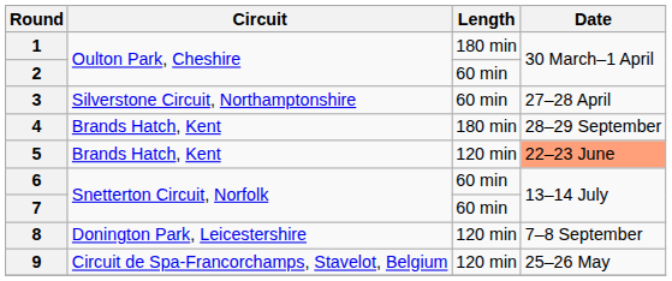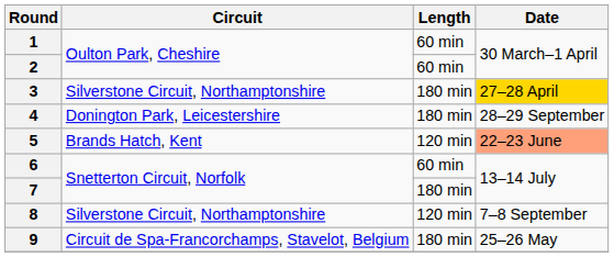 <table class="wikitable" style="font-size:85%">
 <tr>
 <th>Round</th>
 <th>Circuit</th>
 <th>Length</th>
 <th>Date</th>
 </tr>
 <tr>
 <th>1</th>
 <td rowspan="2"> <a href='#'>Oulton Park</a>, <a href='#'>Cheshire</a></td>
-<td>180 min</td>
+<td>60 min</td>
 <td rowspan=2>30  March–1 April</td>
 </tr>
 <tr>
 <th>2</th>
 <td>60 min</td>
 </tr>
 <tr>
 <th>3</th>
 <td> <a href='#'>Silverstone Circuit</a>, <a href='#'>Northamptonshire</a></td>
-<td>60 min</td>
-<td>27–28 April</td>
+<td>180 min</td>
+<td style="background: gold;">27–28 April</td>
 </tr>
 <tr>
 <th>4</th>
-<td> <a href='#'>Brands Hatch</a>, <a href='#'>Kent</a></td>
+<td> <a href='#'>Donington Park</a>, <a href='#'>Leicestershire</a></td>
 <td>180 min</td>
 <td>28–29 September</td>
 </tr>
 <tr>
 <th>5</th>
 <td> <a href='#'>Brands Hatch</a>, <a href='#'>Kent</a></td>
 <td>120 min</td>
 <td style="background: lightsalmon;">22–23 June</td>
 </tr>
 <tr>
 <th>6</th>
 <td rowspan=2> <a href='#'>Snetterton Circuit</a>, <a href='#'>Norfolk</a></td>
 <td>60 min</td>
 <td rowspan=2>13–14 July</td>
 </tr>
 <tr>
 <th>7</th>
-<td>60 min</td>
+<td>180 min</td>
 </tr>
 <tr>
 <th>8</th>
-<td> <a href='#'>Donington Park</a>, <a href='#'>Leicestershire</a></td>
+<td> <a href='#'>Silverstone Circuit</a>, <a href='#'>Northamptonshire</a></td>
 <td>120 min</td>
 <td>7–8 September</td>
 </tr>
 <tr>
 <th>9</th>
 <td> <a href='#'>Circuit de Spa-Francorchamps</a>, <a href='#'>Stavelot</a>, <a href='#'>Belgium</a></td>
-<td>120 min</td>
+<td>180 min</td>
 <td>25–26 May</td>
 </tr>
 <tr>
 </tr>
 </table>
